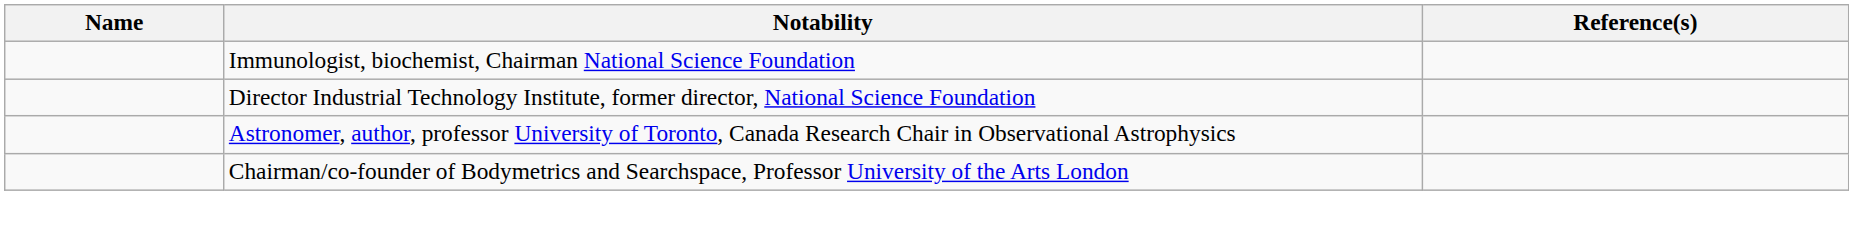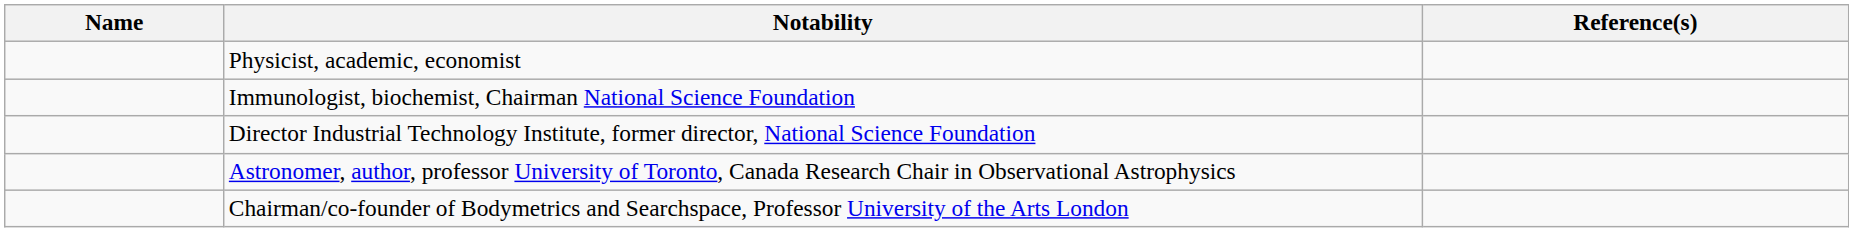 <table class="wikitable sortable" style="width:100%">
 <tr>
 <th style="width:*;">Name</th>
 <th style="width:65%;" class="unsortable">Notability</th>
 <th style="width:*;" class="unsortable">Reference(s)</th>
+</tr>
+<tr>
+<td></td>
+<td>Physicist, academic, economist</td>
+<td style="text-align:center;"></td>
 </tr>
 <tr>
 <td></td>
 <td>Immunologist, biochemist, Chairman <a href='#'>National Science Foundation</a></td>
 <td style="text-align:center;"></td>
 </tr>
 <tr>
 <td></td>
 <td>Director Industrial Technology Institute, former director, <a href='#'>National Science Foundation</a></td>
 <td style="text-align:center;"></td>
 </tr>
 <tr>
 <td></td>
 <td><a href='#'>Astronomer</a>, <a href='#'>author</a>, professor <a href='#'>University of Toronto</a>, Canada Research Chair in Observational Astrophysics</td>
 <td style="text-align:center;"></td>
 </tr>
 <tr>
 <td></td>
 <td>Chairman/co-founder of Bodymetrics and Searchspace, Professor <a href='#'>University of the Arts London</a></td>
 <td style="text-align:center;"></td>
 </tr>
 </table>
